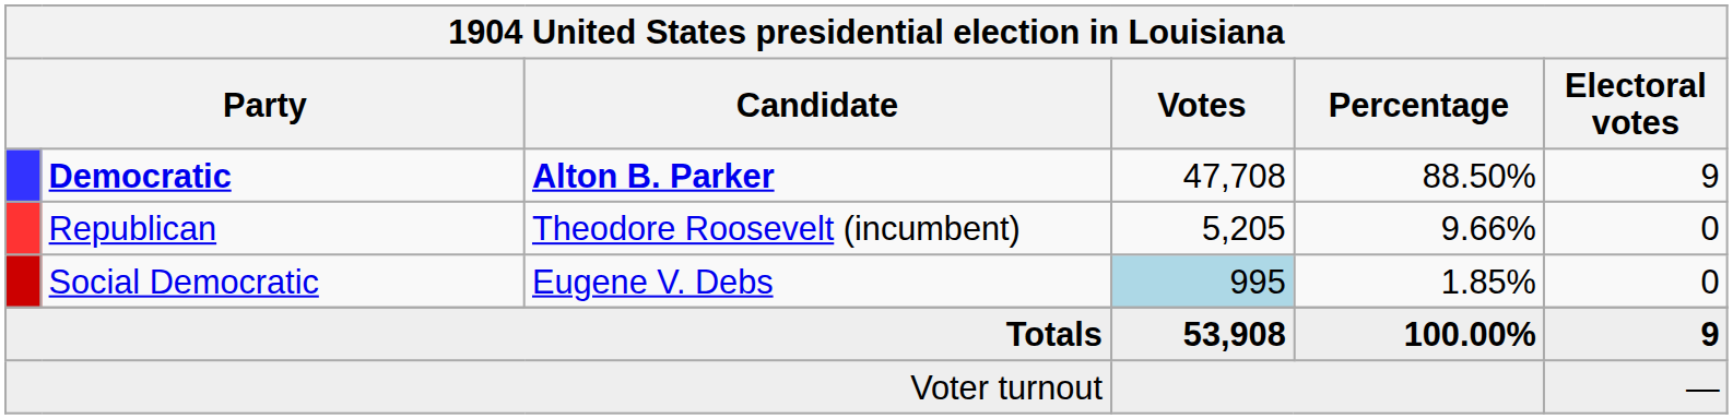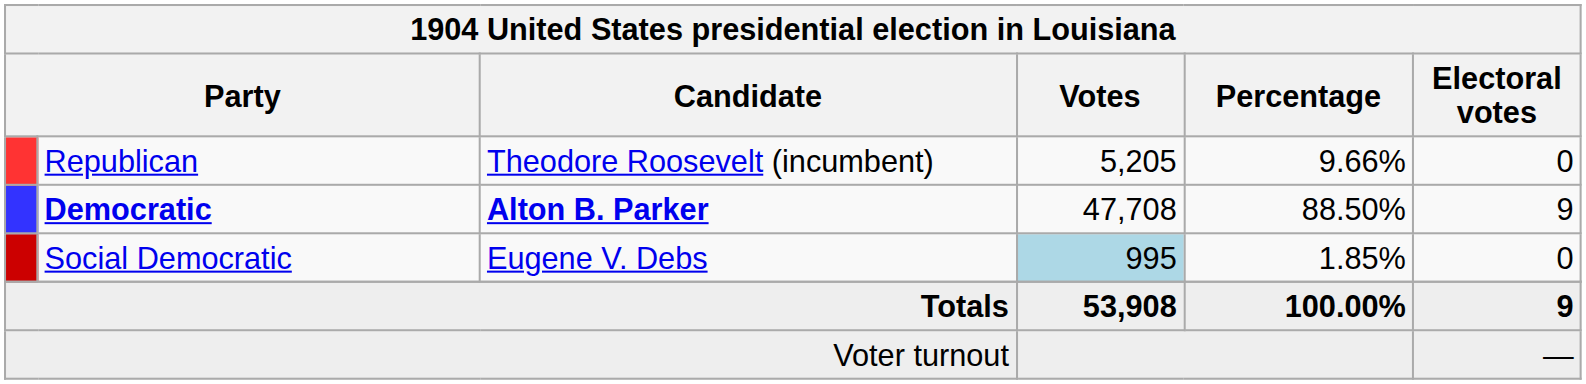 <table class="wikitable" style="font-size: 95%;">
 <tr>
 <th colspan="6">1904 United States presidential election in Louisiana</th>
 </tr>
 <tr>
 <th colspan="2" style="width: 15em">Party</th>
 <th style="width: 17em">Candidate</th>
 <th style="width: 5em">Votes</th>
 <th style="width: 7em">Percentage</th>
 <th style="width: 5em">Electoral votes</th>
 </tr>
 <tr>
+<th style="background-color:#FF3333; width: 3px"></th>
+<td style="width: 130px"><a href='#'>Republican</a></td>
+<td><a href='#'>Theodore Roosevelt</a> (incumbent)</td>
+<td align="right">5,205</td>
+<td align="right">9.66%</td>
+<td align="right">0</td>
+</tr>
+<tr>
 <th style="background-color:#3333FF; width: 3px"></th>
 <td style="width: 130px"><strong><a href='#'>Democratic</a></strong></td>
 <td><strong><a href='#'>Alton B. Parker</a></strong></td>
 <td align="right">47,708</td>
 <td align="right">88.50%</td>
 <td align="right">9</td>
-</tr>
-<tr>
-<th style="background-color:#FF3333; width: 3px"></th>
-<td style="width: 130px"><a href='#'>Republican</a></td>
-<td><a href='#'>Theodore Roosevelt</a> (incumbent)</td>
-<td align="right">5,205</td>
-<td align="right">9.66%</td>
-<td align="right">0</td>
 </tr>
 <tr>
 <th style="background-color:#c00; width: 3px"></th>
 <td style="width: 130px"><a href='#'>Social Democratic</a></td>
 <td><a href='#'>Eugene V. Debs</a></td>
 <td align="right" style="background: lightblue;">995</td>
 <td align="right">1.85%</td>
 <td align="right">0</td>
 </tr>
 <tr>
 </tr>
 <tr bgcolor="#EEEEEE">
 <td colspan="3" align="right"><strong>Totals</strong></td>
 <td align="right"><strong>53,908</strong></td>
 <td align="right"><strong>100.00%</strong></td>
 <td align="right"><strong>9</strong></td>
 </tr>
 <tr bgcolor="#EEEEEE">
 <td colspan="3" align="right">Voter turnout</td>
 <td colspan="2" align="right"></td>
 <td align="right">—</td>
 </tr>
 </table>
